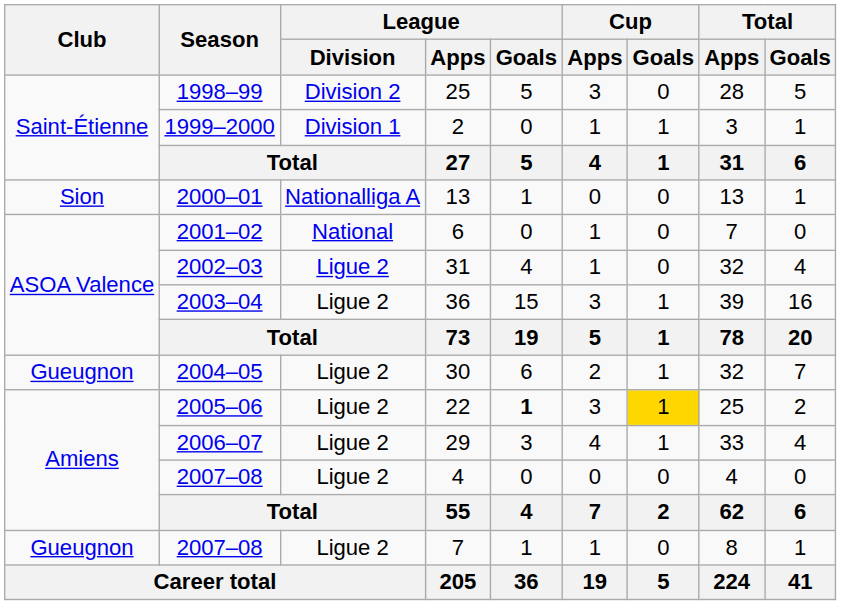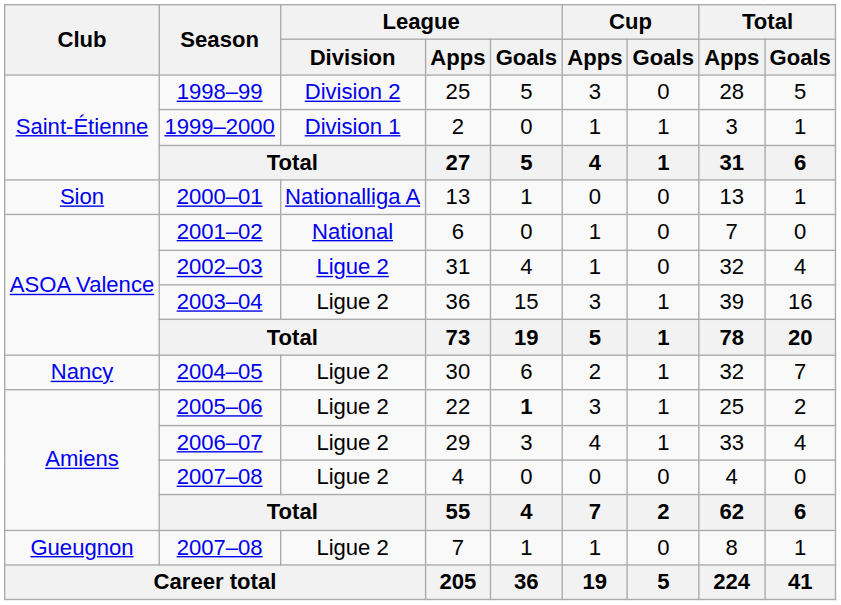 <table class="wikitable" style="text-align:center">
 <tr>
 <th rowspan="2">Club</th>
 <th rowspan="2">Season</th>
 <th colspan="3">League</th>
 <th colspan="2">Cup</th>
 <th colspan="2">Total</th>
 </tr>
 <tr>
 <th>Division</th>
 <th>Apps</th>
 <th>Goals</th>
 <th>Apps</th>
 <th>Goals</th>
 <th>Apps</th>
 <th>Goals</th>
 </tr>
 <tr>
 <td rowspan="3"><a href='#'>Saint-Étienne</a></td>
 <td><a href='#'>1998–99</a></td>
 <td><a href='#'>Division 2</a></td>
 <td>25</td>
 <td>5</td>
 <td>3</td>
 <td>0</td>
 <td>28</td>
 <td>5</td>
 </tr>
 <tr>
 <td><a href='#'>1999–2000</a></td>
 <td><a href='#'>Division 1</a></td>
 <td>2</td>
 <td>0</td>
 <td>1</td>
 <td>1</td>
 <td>3</td>
 <td>1</td>
 </tr>
 <tr>
 <th colspan="2">Total</th>
 <th>27</th>
 <th>5</th>
 <th>4</th>
 <th>1</th>
 <th>31</th>
 <th>6</th>
 </tr>
 <tr>
 <td><a href='#'>Sion</a></td>
 <td><a href='#'>2000–01</a></td>
 <td><a href='#'>Nationalliga A</a></td>
 <td>13</td>
 <td>1</td>
 <td>0</td>
 <td>0</td>
 <td>13</td>
 <td>1</td>
 </tr>
 <tr>
 <td rowspan="4"><a href='#'>ASOA Valence</a></td>
 <td><a href='#'>2001–02</a></td>
 <td><a href='#'>National</a></td>
 <td>6</td>
 <td>0</td>
 <td>1</td>
 <td>0</td>
 <td>7</td>
 <td>0</td>
 </tr>
 <tr>
 <td><a href='#'>2002–03</a></td>
 <td><a href='#'>Ligue 2</a></td>
 <td>31</td>
 <td>4</td>
 <td>1</td>
 <td>0</td>
 <td>32</td>
 <td>4</td>
 </tr>
 <tr>
 <td><a href='#'>2003–04</a></td>
 <td>Ligue 2</td>
 <td>36</td>
 <td>15</td>
 <td>3</td>
 <td>1</td>
 <td>39</td>
 <td>16</td>
 </tr>
 <tr>
 <th colspan="2">Total</th>
 <th>73</th>
 <th>19</th>
 <th>5</th>
 <th>1</th>
 <th>78</th>
 <th>20</th>
 </tr>
 <tr>
-<td><a href='#'>Gueugnon</a></td>
+<td><a href='#'>Nancy</a></td>
 <td><a href='#'>2004–05</a></td>
 <td>Ligue 2</td>
 <td>30</td>
 <td>6</td>
 <td>2</td>
 <td>1</td>
 <td>32</td>
 <td>7</td>
 </tr>
 <tr>
 <td rowspan="4"><a href='#'>Amiens</a></td>
 <td><a href='#'>2005–06</a></td>
 <td>Ligue 2</td>
 <td>22</td>
 <td><strong>1</strong></td>
 <td>3</td>
-<td style="background: gold;">1</td>
+<td>1</td>
 <td>25</td>
 <td>2</td>
 </tr>
 <tr>
 <td><a href='#'>2006–07</a></td>
 <td>Ligue 2</td>
 <td>29</td>
 <td>3</td>
 <td>4</td>
 <td>1</td>
 <td>33</td>
 <td>4</td>
 </tr>
 <tr>
 <td><a href='#'>2007–08</a></td>
 <td>Ligue 2</td>
 <td>4</td>
 <td>0</td>
 <td>0</td>
 <td>0</td>
 <td>4</td>
 <td>0</td>
 </tr>
 <tr>
 <th colspan="2">Total</th>
 <th>55</th>
 <th>4</th>
 <th>7</th>
 <th>2</th>
 <th>62</th>
 <th>6</th>
 </tr>
 <tr>
 <td><a href='#'>Gueugnon</a></td>
 <td><a href='#'>2007–08</a></td>
 <td>Ligue 2</td>
 <td>7</td>
 <td>1</td>
 <td>1</td>
 <td>0</td>
 <td>8</td>
 <td>1</td>
 </tr>
 <tr>
 <th colspan="3">Career total</th>
 <th>205</th>
 <th>36</th>
 <th>19</th>
 <th>5</th>
 <th>224</th>
 <th>41</th>
 </tr>
 </table>
